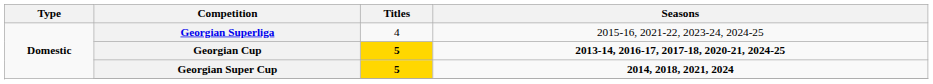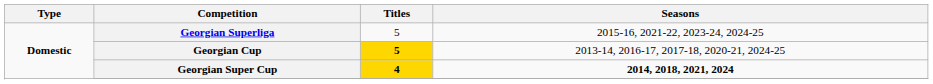 <table class="wikitable plainrowheaders" style="font-size:95%; text-align:center;">
 <tr>
 <th style="width: 1%;">Type</th>
 <th style="width: 5%;">Competition</th>
 <th style="width: 1%;">Titles</th>
 <th style="width: 10%;">Seasons</th>
 </tr>
 <tr>
 <td rowspan="4"><strong>Domestic</strong></td>
 <th scope=col><a href='#'>Georgian Superliga</a></th>
-<td align="center">4</td>
+<td align="center">5</td>
 <td>2015-16, 2021-22, 2023-24, 2024-25</td>
 </tr>
 <tr>
 <th scope=col><strong>Georgian Cup</strong></th>
 <td scope="col" style="background-color: gold"><strong>5</strong></td>
-<td><strong>2013-14, 2016-17, 2017-18, 2020-21, 2024-25</strong></td>
+<td>2013-14, 2016-17, 2017-18, 2020-21, 2024-25</td>
 </tr>
 <tr>
 <th scope=col><strong>Georgian Super Cup</strong></th>
-<td scope="col" style="background-color: gold"><strong>5</strong></td>
+<td scope="col" style="background-color: gold"><strong>4</strong></td>
 <td><strong>2014, 2018, 2021, 2024</strong></td>
 </tr>
 <tr>
 </tr>
 </table>
